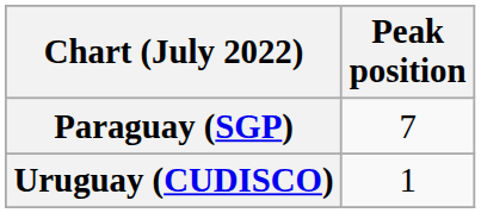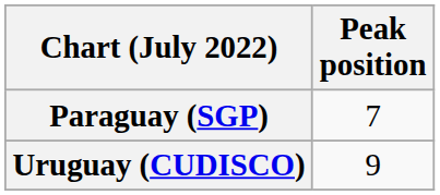 <table class="wikitable sortable plainrowheaders" style="text-align:center">
 <tr>
 <th scope="col">Chart (July 2022)</th>
 <th scope="col">Peak<br>position</th>
 </tr>
 <tr>
 <th scope="row">Paraguay (<a href='#'>SGP</a>)</th>
 <td>7</td>
 </tr>
 <tr>
 <th scope="row">Uruguay (<a href='#'>CUDISCO</a>)</th>
-<td>1</td>
+<td>9</td>
 </tr>
 </table>
